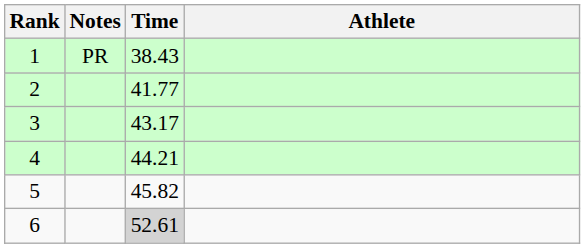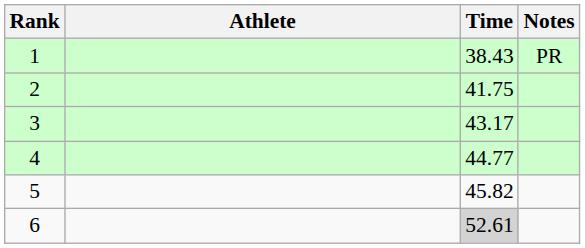 <table class="wikitable" style="text-align:center">
 <tr>
 <th>Rank</th>
+<th Style="width:18em">Athlete</th>
+<th>Time</th>
 <th>Notes</th>
-<th>Time</th>
-<th Style="width:18em">Athlete</th>
 </tr>
 <tr style="background:#cfc">
 <td>1</td>
+<td style="text-align:left"></td>
+<td>38.43</td>
 <td>PR</td>
-<td>38.43</td>
-<td style="text-align:left"></td>
 </tr>
 <tr style="background:#cfc">
 <td>2</td>
+<td style="text-align:left"></td>
+<td>41.75</td>
 <td></td>
-<td>41.77</td>
-<td style="text-align:left"></td>
 </tr>
 <tr style="background:#cfc">
 <td>3</td>
+<td style="text-align:left"></td>
+<td>43.17</td>
 <td></td>
-<td>43.17</td>
-<td style="text-align:left"></td>
 </tr>
 <tr style="background:#cfc">
 <td>4</td>
+<td style="text-align:left"></td>
+<td>44.77</td>
 <td></td>
-<td>44.21</td>
-<td style="text-align:left"></td>
 </tr>
 <tr>
 <td>5</td>
+<td style="text-align:left"></td>
+<td>45.82</td>
 <td></td>
-<td>45.82</td>
-<td style="text-align:left"></td>
 </tr>
 <tr>
 <td>6</td>
+<td style="text-align:left"></td>
+<td style="background: lightgrey;">52.61</td>
 <td></td>
-<td style="background: lightgrey;">52.61</td>
-<td style="text-align:left"></td>
 </tr>
 </table>
